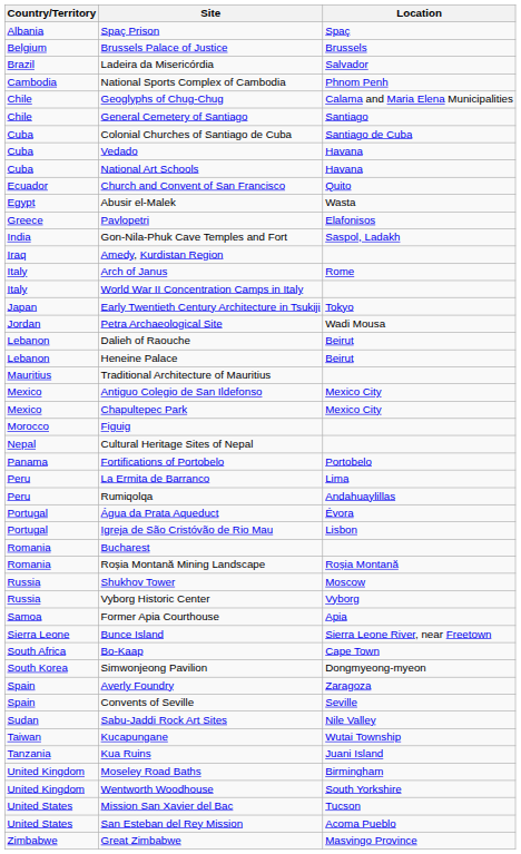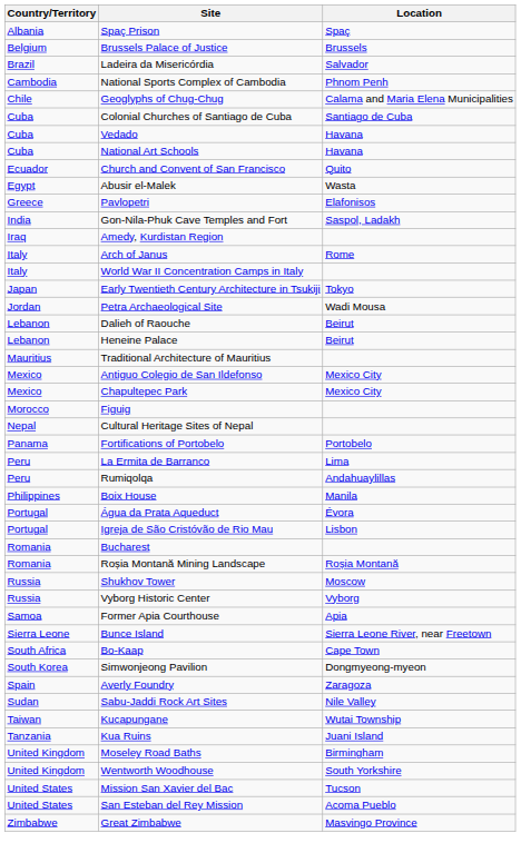 <table class="wikitable sortable">
 <tr>
 <th>Country/Territory</th>
 <th>Site</th>
 <th>Location</th>
 </tr>
 <tr>
 <td><a href='#'>Albania</a></td>
 <td><a href='#'>Spaç Prison</a></td>
 <td><a href='#'>Spaç</a></td>
 </tr>
 <tr>
 <td><a href='#'>Belgium</a></td>
 <td><a href='#'>Brussels Palace of Justice</a></td>
 <td><a href='#'>Brussels</a></td>
 </tr>
 <tr>
 <td><a href='#'>Brazil</a></td>
 <td>Ladeira da Misericórdia</td>
 <td><a href='#'>Salvador</a></td>
 </tr>
 <tr>
 <td><a href='#'>Cambodia</a></td>
 <td>National Sports Complex of Cambodia</td>
 <td><a href='#'>Phnom Penh</a></td>
 </tr>
 <tr>
 <td><a href='#'>Chile</a></td>
 <td><a href='#'>Geoglyphs of Chug-Chug</a></td>
 <td><a href='#'>Calama</a> and <a href='#'>Maria Elena</a> Municipalities</td>
-</tr>
-<tr>
-<td><a href='#'>Chile</a></td>
-<td><a href='#'>General Cemetery of Santiago</a></td>
-<td><a href='#'>Santiago</a></td>
 </tr>
 <tr>
 <td><a href='#'>Cuba</a></td>
 <td>Colonial Churches of Santiago de Cuba</td>
 <td><a href='#'>Santiago de Cuba</a></td>
 </tr>
 <tr>
 <td><a href='#'>Cuba</a></td>
 <td><a href='#'>Vedado</a></td>
 <td><a href='#'>Havana</a></td>
 </tr>
 <tr>
 <td><a href='#'>Cuba</a></td>
 <td><a href='#'>National Art Schools</a></td>
 <td><a href='#'>Havana</a></td>
 </tr>
 <tr>
 <td><a href='#'>Ecuador</a></td>
 <td><a href='#'>Church and Convent of San Francisco</a></td>
 <td><a href='#'>Quito</a></td>
 </tr>
 <tr>
 <td><a href='#'>Egypt</a></td>
 <td>Abusir el-Malek</td>
 <td>Wasta</td>
 </tr>
 <tr>
 <td><a href='#'>Greece</a></td>
 <td><a href='#'>Pavlopetri</a></td>
 <td><a href='#'>Elafonisos</a></td>
 </tr>
 <tr>
 <td><a href='#'>India</a></td>
 <td>Gon-Nila-Phuk Cave Temples and Fort</td>
 <td><a href='#'>Saspol, Ladakh</a></td>
 </tr>
 <tr>
 <td><a href='#'>Iraq</a></td>
 <td><a href='#'>Amedy</a>, <a href='#'>Kurdistan Region</a></td>
 <td></td>
 </tr>
 <tr>
 <td><a href='#'>Italy</a></td>
 <td><a href='#'>Arch of Janus</a></td>
 <td><a href='#'>Rome</a></td>
 </tr>
 <tr>
 <td><a href='#'>Italy</a></td>
 <td><a href='#'>World War II Concentration Camps in Italy</a></td>
 <td></td>
 </tr>
 <tr>
 <td><a href='#'>Japan</a></td>
 <td><a href='#'>Early Twentieth Century Architecture in Tsukiji</a></td>
 <td><a href='#'>Tokyo</a></td>
 </tr>
 <tr>
 <td><a href='#'>Jordan</a></td>
 <td><a href='#'>Petra Archaeological Site</a></td>
 <td>Wadi Mousa</td>
 </tr>
 <tr>
 <td><a href='#'>Lebanon</a></td>
 <td>Dalieh of Raouche</td>
 <td><a href='#'>Beirut</a></td>
 </tr>
 <tr>
 <td><a href='#'>Lebanon</a></td>
 <td>Heneine Palace</td>
 <td><a href='#'>Beirut</a></td>
 </tr>
 <tr>
 <td><a href='#'>Mauritius</a></td>
 <td>Traditional Architecture of Mauritius</td>
 <td></td>
 </tr>
 <tr>
 <td><a href='#'>Mexico</a></td>
 <td><a href='#'>Antiguo Colegio de San Ildefonso</a></td>
 <td><a href='#'>Mexico City</a></td>
 </tr>
 <tr>
 <td><a href='#'>Mexico</a></td>
 <td><a href='#'>Chapultepec Park</a></td>
 <td><a href='#'>Mexico City</a></td>
 </tr>
 <tr>
 <td><a href='#'>Morocco</a></td>
 <td><a href='#'>Figuig</a></td>
 <td></td>
 </tr>
 <tr>
 <td><a href='#'>Nepal</a></td>
 <td>Cultural Heritage Sites of Nepal</td>
 <td></td>
 </tr>
 <tr>
 <td><a href='#'>Panama</a></td>
 <td><a href='#'>Fortifications of Portobelo</a></td>
 <td><a href='#'>Portobelo</a></td>
 </tr>
 <tr>
 <td><a href='#'>Peru</a></td>
 <td><a href='#'>La Ermita de Barranco</a></td>
 <td><a href='#'>Lima</a></td>
 </tr>
 <tr>
 <td><a href='#'>Peru</a></td>
 <td>Rumiqolqa</td>
 <td><a href='#'>Andahuaylillas</a></td>
 </tr>
 <tr>
+<td><a href='#'>Philippines</a></td>
+<td><a href='#'>Boix House</a></td>
+<td><a href='#'>Manila</a></td>
+</tr>
+<tr>
 <td><a href='#'>Portugal</a></td>
 <td><a href='#'>Água da Prata Aqueduct</a></td>
 <td><a href='#'>Évora</a></td>
 </tr>
 <tr>
 <td><a href='#'>Portugal</a></td>
 <td><a href='#'>Igreja de São Cristóvão de Rio Mau</a></td>
 <td><a href='#'>Lisbon</a></td>
 </tr>
 <tr>
 <td><a href='#'>Romania</a></td>
 <td><a href='#'>Bucharest</a></td>
 <td></td>
 </tr>
 <tr>
 <td><a href='#'>Romania</a></td>
 <td>Roșia Montană Mining Landscape</td>
 <td><a href='#'>Roșia Montană</a></td>
 </tr>
 <tr>
 <td><a href='#'>Russia</a></td>
 <td><a href='#'>Shukhov Tower</a></td>
 <td><a href='#'>Moscow</a></td>
 </tr>
 <tr>
 <td><a href='#'>Russia</a></td>
 <td>Vyborg Historic Center</td>
 <td><a href='#'>Vyborg</a></td>
 </tr>
 <tr>
 <td><a href='#'>Samoa</a></td>
 <td>Former Apia Courthouse</td>
 <td><a href='#'>Apia</a></td>
 </tr>
 <tr>
 <td><a href='#'>Sierra Leone</a></td>
 <td><a href='#'>Bunce Island</a></td>
 <td><a href='#'>Sierra Leone River</a>, near <a href='#'>Freetown</a></td>
 </tr>
 <tr>
 <td><a href='#'>South Africa</a></td>
 <td><a href='#'>Bo-Kaap</a></td>
 <td><a href='#'>Cape Town</a></td>
 </tr>
 <tr>
 <td><a href='#'>South Korea</a></td>
 <td>Simwonjeong Pavilion</td>
 <td>Dongmyeong-myeon</td>
 </tr>
 <tr>
 <td><a href='#'>Spain</a></td>
 <td><a href='#'>Averly Foundry</a></td>
 <td><a href='#'>Zaragoza</a></td>
 </tr>
 <tr>
-<td><a href='#'>Spain</a></td>
-<td>Convents of Seville</td>
-<td><a href='#'>Seville</a></td>
-</tr>
-<tr>
 <td><a href='#'>Sudan</a></td>
 <td><a href='#'>Sabu-Jaddi Rock Art Sites</a></td>
 <td><a href='#'>Nile Valley</a></td>
 </tr>
 <tr>
 <td><a href='#'>Taiwan</a></td>
 <td><a href='#'>Kucapungane</a></td>
 <td><a href='#'>Wutai Township</a></td>
 </tr>
 <tr>
 <td><a href='#'>Tanzania</a></td>
 <td><a href='#'>Kua Ruins</a></td>
 <td><a href='#'>Juani Island</a></td>
 </tr>
 <tr>
 <td><a href='#'>United Kingdom</a></td>
 <td><a href='#'>Moseley Road Baths</a></td>
 <td><a href='#'>Birmingham</a></td>
 </tr>
 <tr>
 <td><a href='#'>United Kingdom</a></td>
 <td><a href='#'>Wentworth Woodhouse</a></td>
 <td><a href='#'>South Yorkshire</a></td>
 </tr>
 <tr>
 <td><a href='#'>United States</a></td>
 <td><a href='#'>Mission San Xavier del Bac</a></td>
 <td><a href='#'>Tucson</a></td>
 </tr>
 <tr>
 <td><a href='#'>United States</a></td>
 <td><a href='#'>San Esteban del Rey Mission</a></td>
 <td><a href='#'>Acoma Pueblo</a></td>
 </tr>
 <tr>
 <td><a href='#'>Zimbabwe</a></td>
 <td><a href='#'>Great Zimbabwe</a></td>
 <td><a href='#'>Masvingo Province</a></td>
 </tr>
 </table>
